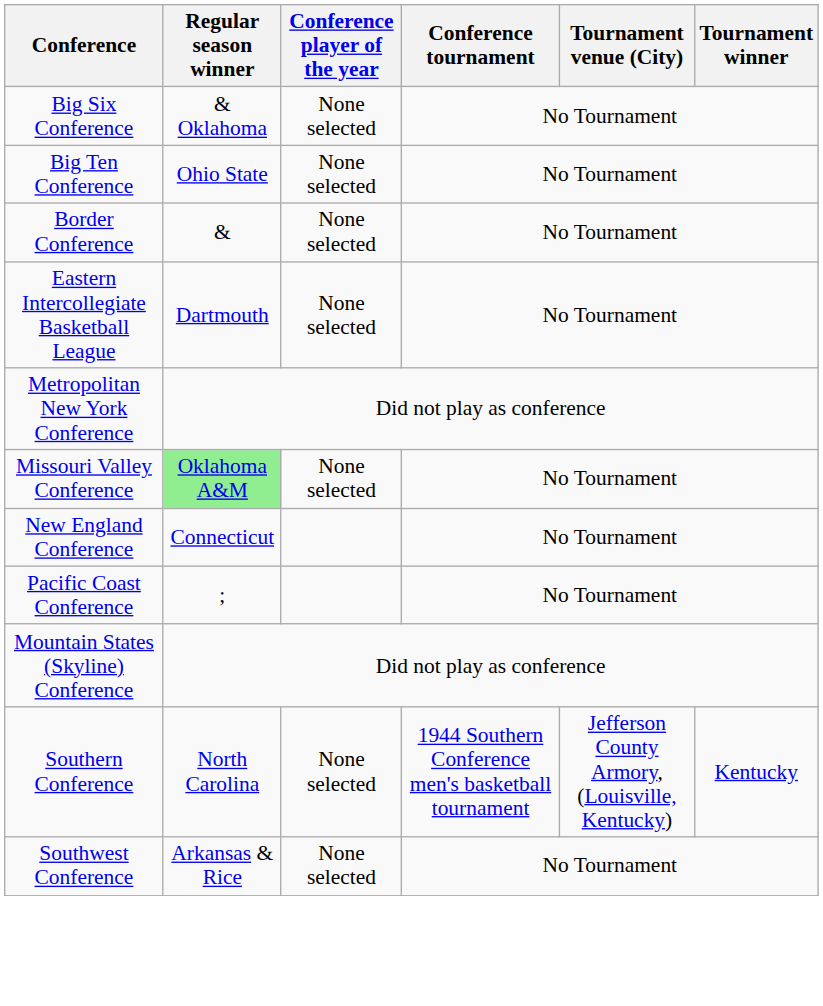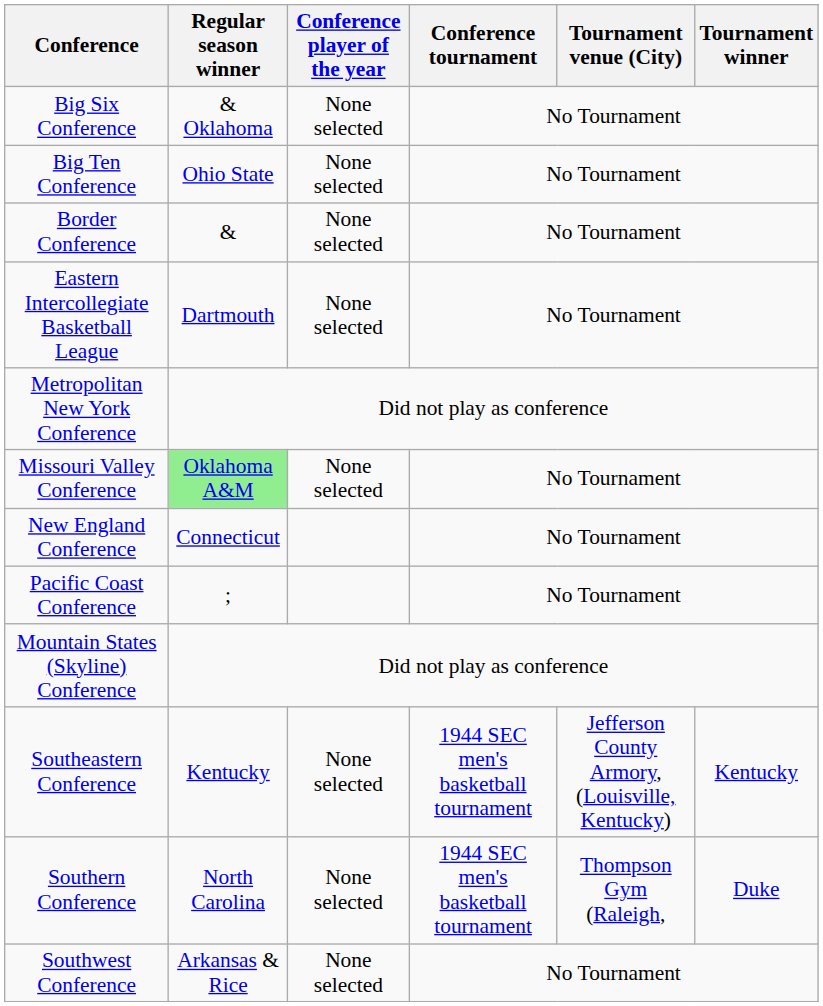 <table class="wikitable" style="text-align:center;">
 <tr>
 <th>Conference</th>
 <th>Regular <br> season winner</th>
 <th><a href='#'>Conference <br> player of the year</a></th>
 <th>Conference <br> tournament</th>
 <th>Tournament <br> venue (City)</th>
 <th>Tournament <br> winner</th>
 </tr>
 <tr>
 <td><a href='#'>Big Six Conference</a></td>
 <td> & <a href='#'>Oklahoma</a></td>
 <td>None selected</td>
 <td colspan=3>No Tournament</td>
 </tr>
 <tr>
 <td><a href='#'>Big Ten Conference</a></td>
 <td><a href='#'>Ohio State</a></td>
 <td>None selected</td>
 <td colspan=3>No Tournament</td>
 </tr>
 <tr>
 <td><a href='#'>Border Conference</a></td>
 <td> & </td>
 <td>None selected</td>
 <td colspan=3>No Tournament</td>
 </tr>
 <tr>
 <td><a href='#'>Eastern Intercollegiate Basketball League</a></td>
 <td><a href='#'>Dartmouth</a></td>
 <td>None selected</td>
 <td colspan=3>No Tournament</td>
 </tr>
 <tr>
 <td><a href='#'>Metropolitan New York Conference</a></td>
 <td colspan=5>Did not play as conference</td>
 </tr>
 <tr>
 <td><a href='#'>Missouri Valley Conference</a></td>
 <td style="background: lightgreen;"><a href='#'>Oklahoma A&M</a></td>
 <td>None selected</td>
 <td colspan=3>No Tournament</td>
 </tr>
 <tr>
 <td><a href='#'>New England Conference</a></td>
 <td><a href='#'>Connecticut</a></td>
 <td></td>
 <td colspan=3>No Tournament</td>
 </tr>
 <tr>
 <td><a href='#'>Pacific Coast Conference</a></td>
 <td>; </td>
 <td></td>
 <td colspan=3>No Tournament</td>
 </tr>
 <tr>
 <td><a href='#'>Mountain States (Skyline) Conference</a></td>
 <td colspan=5>Did not play as conference</td>
 </tr>
 <tr>
+<td><a href='#'>Southeastern Conference</a></td>
+<td><a href='#'>Kentucky</a></td>
+<td>None selected</td>
+<td><a href='#'>1944 SEC men's basketball tournament</a></td>
+<td><a href='#'>Jefferson County Armory</a>,<br>(<a href='#'>Louisville, Kentucky</a>)</td>
+<td><a href='#'>Kentucky</a></td>
+</tr>
+<tr>
 <td><a href='#'>Southern Conference</a></td>
 <td><a href='#'>North Carolina</a></td>
 <td>None selected</td>
-<td><a href='#'>1944 Southern Conference men's basketball tournament</a></td>
-<td><a href='#'>Jefferson County Armory</a>,<br>(<a href='#'>Louisville, Kentucky</a>)</td>
-<td><a href='#'>Kentucky</a></td>
+<td><a href='#'>1944 SEC men's basketball tournament</a></td>
+<td><a href='#'>Thompson Gym</a><br>(<a href='#'>Raleigh</a>, </td>
+<td><a href='#'>Duke</a></td>
 </tr>
 <tr>
 <td><a href='#'>Southwest Conference</a></td>
 <td><a href='#'>Arkansas</a> & <a href='#'>Rice</a></td>
 <td>None selected</td>
 <td colspan=3>No Tournament</td>
 </tr>
 </table>
